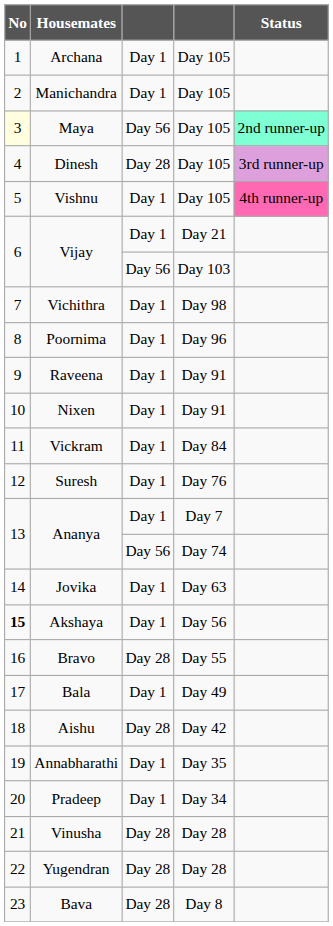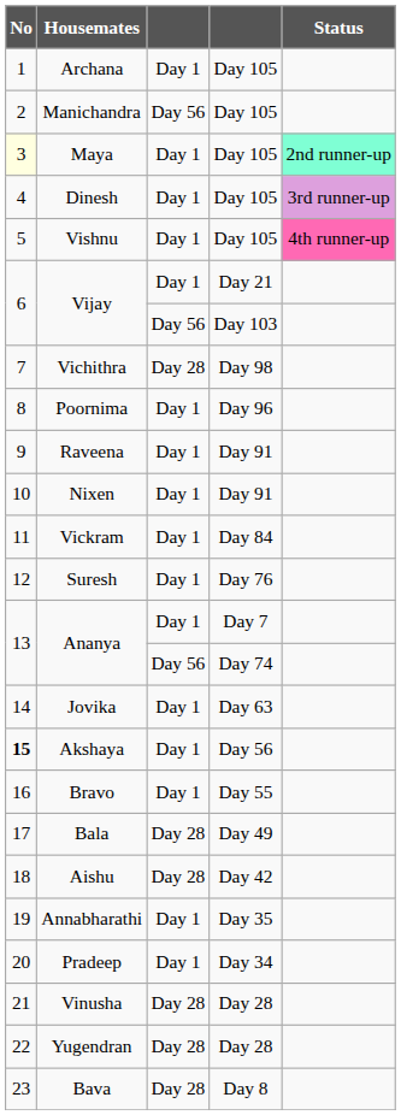 <table class="wikitable sortable" style=" text-align:center; font-size:86%; line-height:25px; width:auto;">
 <tr>
 <th style="background:#555555; color:white;">No</th>
 <th style="background:#555555; color:white;">Housemates</th>
 <th style="background:#555555; color:white;"></th>
 <th style="background:#555555; color:white;"></th>
 <th style="background:#555555; color:white;">Status</th>
 </tr>
 <tr>
 <td>1</td>
 <td>Archana</td>
 <td>Day 1</td>
 <td>Day 105</td>
 <td></td>
 </tr>
 <tr>
 <td>2</td>
 <td>Manichandra</td>
-<td>Day 1</td>
+<td>Day 56</td>
 <td Day 105>Day 105</td>
 <td></td>
 </tr>
 <tr>
 <td style="background: lightyellow;">3</td>
 <td>Maya</td>
-<td>Day 56</td>
+<td>Day 1</td>
 <td>Day 105</td>
 <td style="background:#7FFFD4;">2nd runner-up</td>
 </tr>
 <tr>
 <td>4</td>
 <td>Dinesh</td>
-<td>Day 28</td>
+<td>Day 1</td>
 <td>Day 105</td>
 <td style="background:#DDA0DD;">3rd runner-up</td>
 </tr>
 <tr>
 <td>5</td>
 <td>Vishnu</td>
 <td>Day 1</td>
 <td>Day 105</td>
 <td style="background:#FF69B4;">4th runner-up</td>
 </tr>
 <tr>
 <td rowspan="2">6</td>
 <td rowspan="2">Vijay</td>
 <td>Day 1</td>
 <td>Day 21</td>
 <td></td>
 </tr>
 <tr>
 <td>Day 56</td>
 <td>Day 103</td>
 <td></td>
 </tr>
 <tr>
 <td>7</td>
 <td>Vichithra</td>
-<td>Day 1</td>
+<td>Day 28</td>
 <td>Day 98</td>
 <td></td>
 </tr>
 <tr>
 <td>8</td>
 <td>Poornima</td>
 <td>Day 1</td>
 <td>Day 96</td>
 <td></td>
 </tr>
 <tr>
 <td>9</td>
 <td>Raveena</td>
 <td>Day 1</td>
 <td>Day 91</td>
 <td></td>
 </tr>
 <tr>
 <td>10</td>
 <td>Nixen</td>
 <td>Day 1</td>
 <td>Day 91</td>
 <td></td>
 </tr>
 <tr>
 <td>11</td>
 <td>Vickram</td>
 <td>Day 1</td>
 <td>Day 84</td>
 <td></td>
 </tr>
 <tr>
 <td>12</td>
 <td>Suresh</td>
 <td>Day 1</td>
 <td>Day 76</td>
 <td></td>
 </tr>
 <tr>
 <td rowspan="2">13</td>
 <td rowspan="2">Ananya</td>
 <td>Day 1</td>
 <td>Day 7</td>
 <td></td>
 </tr>
 <tr>
 <td>Day 56</td>
 <td>Day 74</td>
 <td></td>
 </tr>
 <tr>
 <td>14</td>
 <td>Jovika</td>
 <td>Day 1</td>
 <td>Day 63</td>
 <td></td>
 </tr>
 <tr>
 <td><strong>15</strong></td>
 <td>Akshaya</td>
 <td>Day 1</td>
 <td>Day 56</td>
 <td></td>
 </tr>
 <tr>
 <td>16</td>
 <td>Bravo</td>
-<td>Day 28</td>
+<td>Day 1</td>
 <td>Day 55</td>
 <td></td>
 </tr>
 <tr>
 <td>17</td>
 <td>Bala</td>
-<td>Day 1</td>
+<td>Day 28</td>
 <td>Day 49</td>
 <td></td>
 </tr>
 <tr>
 <td>18</td>
 <td>Aishu</td>
 <td>Day 28</td>
 <td>Day 42</td>
 <td></td>
 </tr>
 <tr>
 <td>19</td>
 <td>Annabharathi</td>
 <td>Day 1</td>
 <td>Day 35</td>
 <td></td>
 </tr>
 <tr>
 <td>20</td>
 <td>Pradeep</td>
 <td>Day 1</td>
 <td>Day 34</td>
 <td></td>
 </tr>
 <tr>
 <td>21</td>
 <td>Vinusha</td>
 <td>Day 28</td>
 <td>Day 28</td>
 <td></td>
 </tr>
 <tr>
 <td>22</td>
 <td>Yugendran</td>
 <td>Day 28</td>
 <td>Day 28</td>
 <td></td>
 </tr>
 <tr>
 <td>23</td>
 <td>Bava</td>
 <td>Day 28</td>
 <td>Day 8</td>
 <td></td>
 </tr>
 </table>
